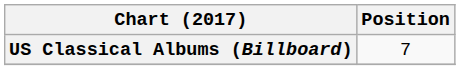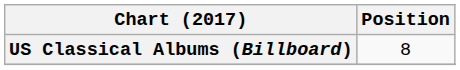 <table class="wikitable plainrowheaders sortable" style="text-align:center">
 <tr>
 <th scope="col">Chart (2017)</th>
 <th scope="col">Position</th>
 </tr>
 <tr>
 <th scope="row">US Classical Albums (<em>Billboard</em>)</th>
-<td>7</td>
+<td>8</td>
 </tr>
 <tr>
 </tr>
 </table>
